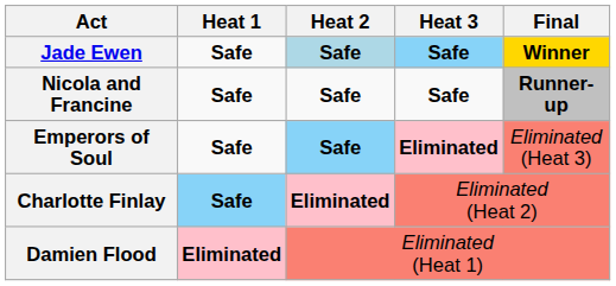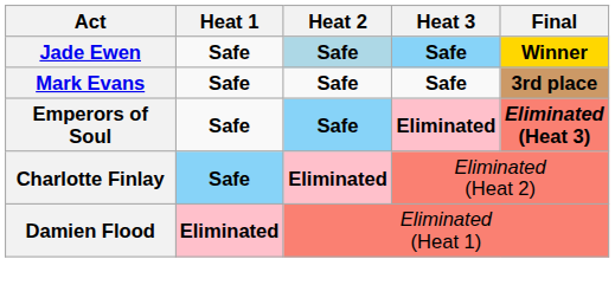 <table class="wikitable" style="text-align:center; font-size:95%; width:75%">
 <tr>
 <th>Act</th>
 <th>Heat 1</th>
 <th>Heat 2</th>
 <th>Heat 3</th>
 <th>Final</th>
 </tr>
 <tr>
 <th><strong><a href='#'>Jade Ewen</a></strong></th>
 <td><strong>Safe</strong></td>
 <td style="background: lightblue;"><strong>Safe</strong></td>
 <td style="background:#87D3F8"><strong>Safe</strong></td>
 <td style="background:gold"><strong>Winner</strong></td>
 </tr>
 <tr>
-<th><strong>Nicola and Francine</strong></th>
+<th><strong><a href='#'>Mark Evans</a> </strong></th>
 <td><strong>Safe</strong></td>
 <td><strong>Safe</strong></td>
 <td><strong>Safe</strong></td>
-<td style="background:silver"><strong>Runner-up</strong></td>
+<td style="background:#c96"><strong>3rd place</strong></td>
 </tr>
 <tr>
 <th><strong>Emperors of Soul</strong></th>
 <td><strong>Safe</strong></td>
 <td style="background:#87D3F8"><strong>Safe</strong></td>
 <td style="background:pink"><strong>Eliminated</strong></td>
-<td colspan="1" style="background:#FA8072"><em>Eliminated</em><br>(Heat 3)</td>
+<td colspan="1" style="background:#FA8072"><strong><em>Eliminated</em><br>(Heat 3)</strong></td>
 </tr>
 <tr>
 <th><strong>Charlotte Finlay</strong></th>
 <td style="background:#87D3F8"><strong>Safe</strong></td>
 <td style="background:pink"><strong>Eliminated</strong></td>
 <td colspan="2" style="background:#FA8072"><em>Eliminated</em><br>(Heat 2)</td>
 </tr>
 <tr>
 <th><strong>Damien Flood</strong></th>
 <td style="background:pink"><strong>Eliminated</strong></td>
 <td colspan="3" style="background:#FA8072"><em>Eliminated</em><br>(Heat 1)</td>
 </tr>
 </table>
